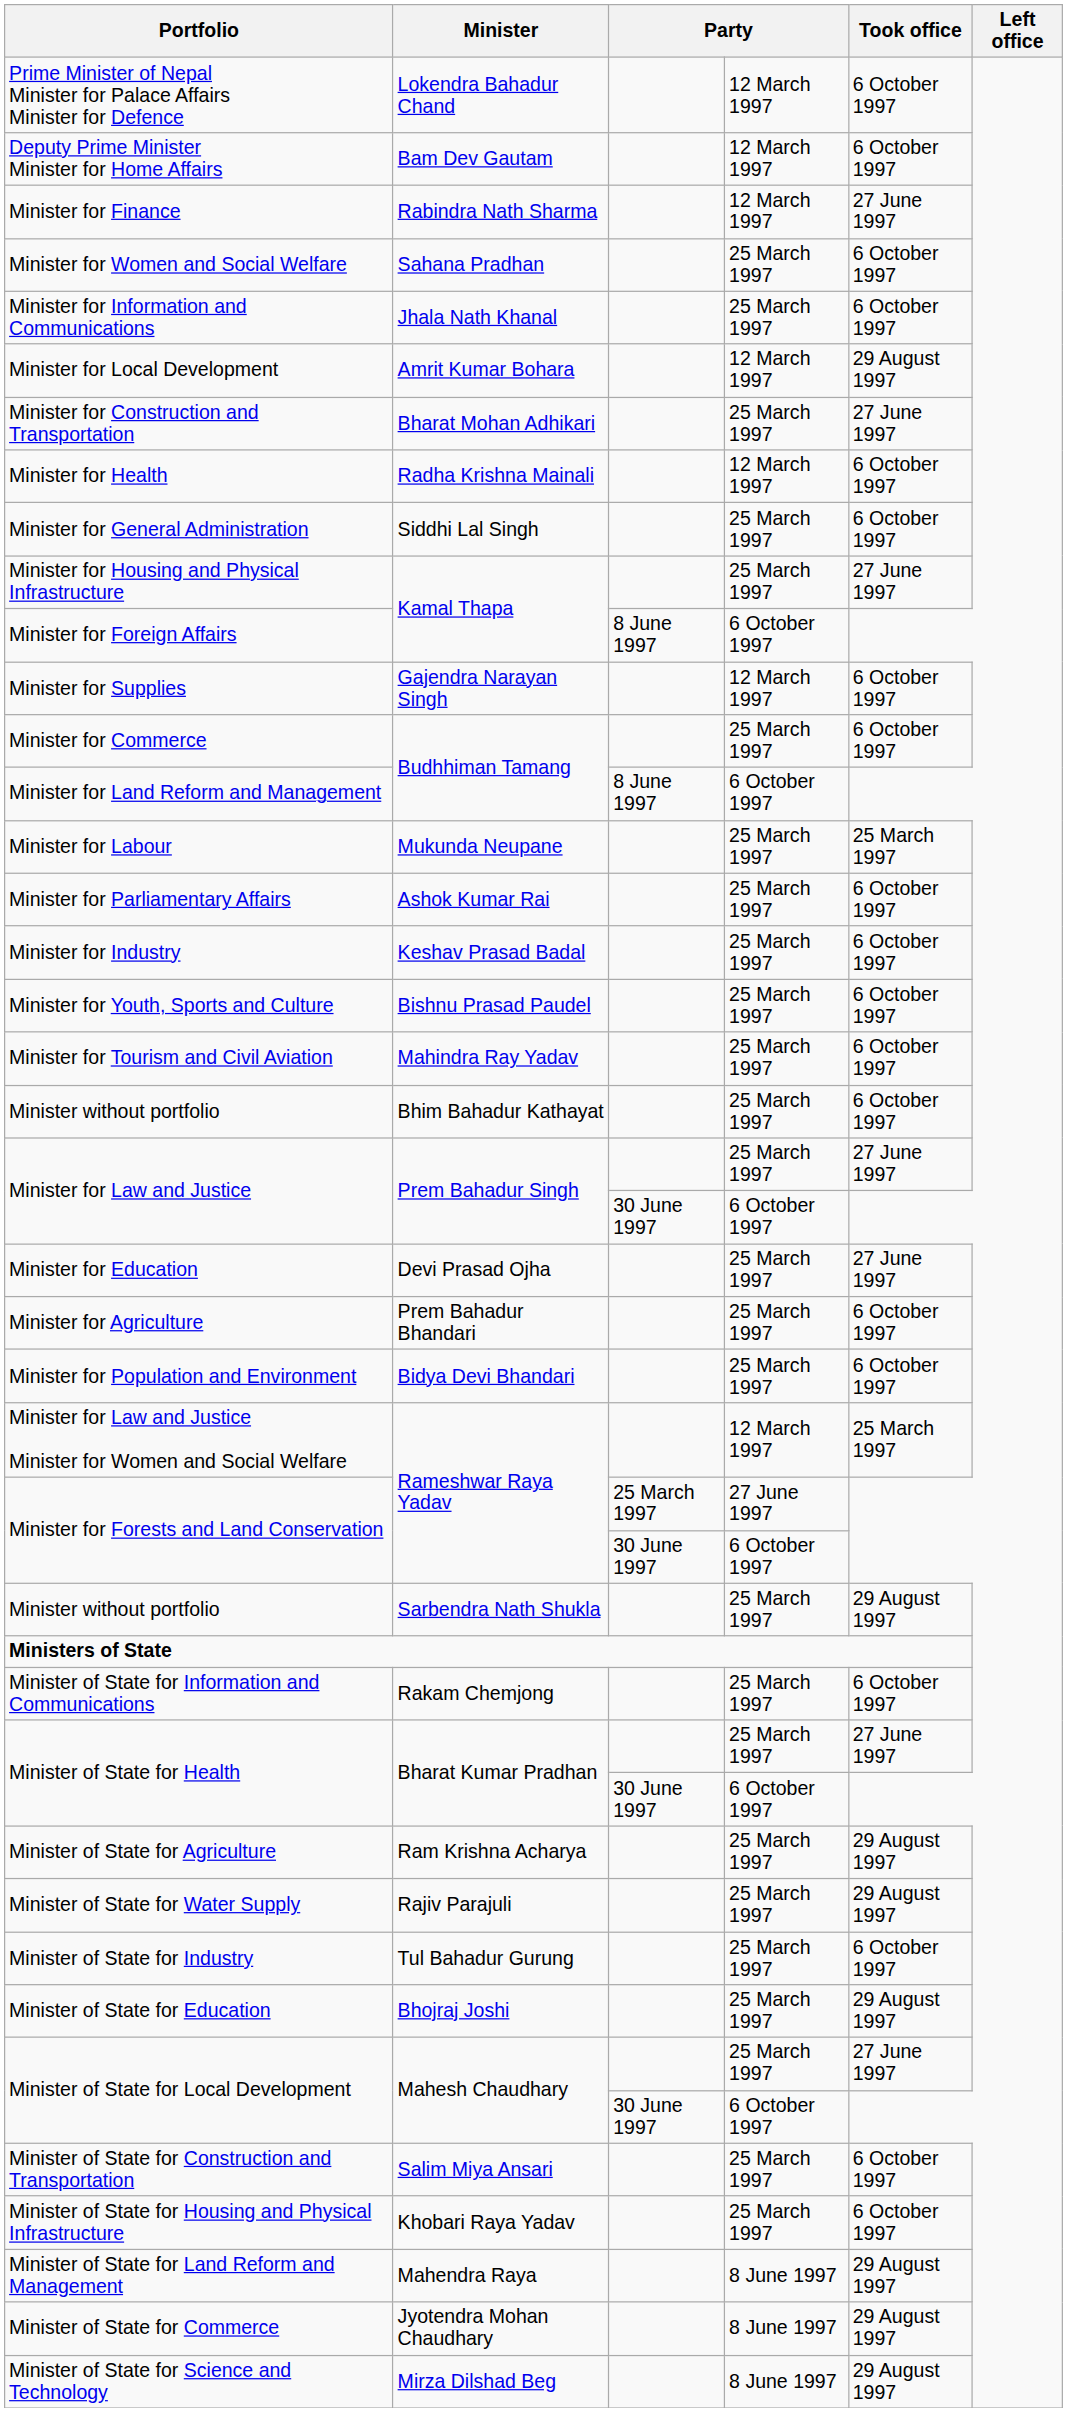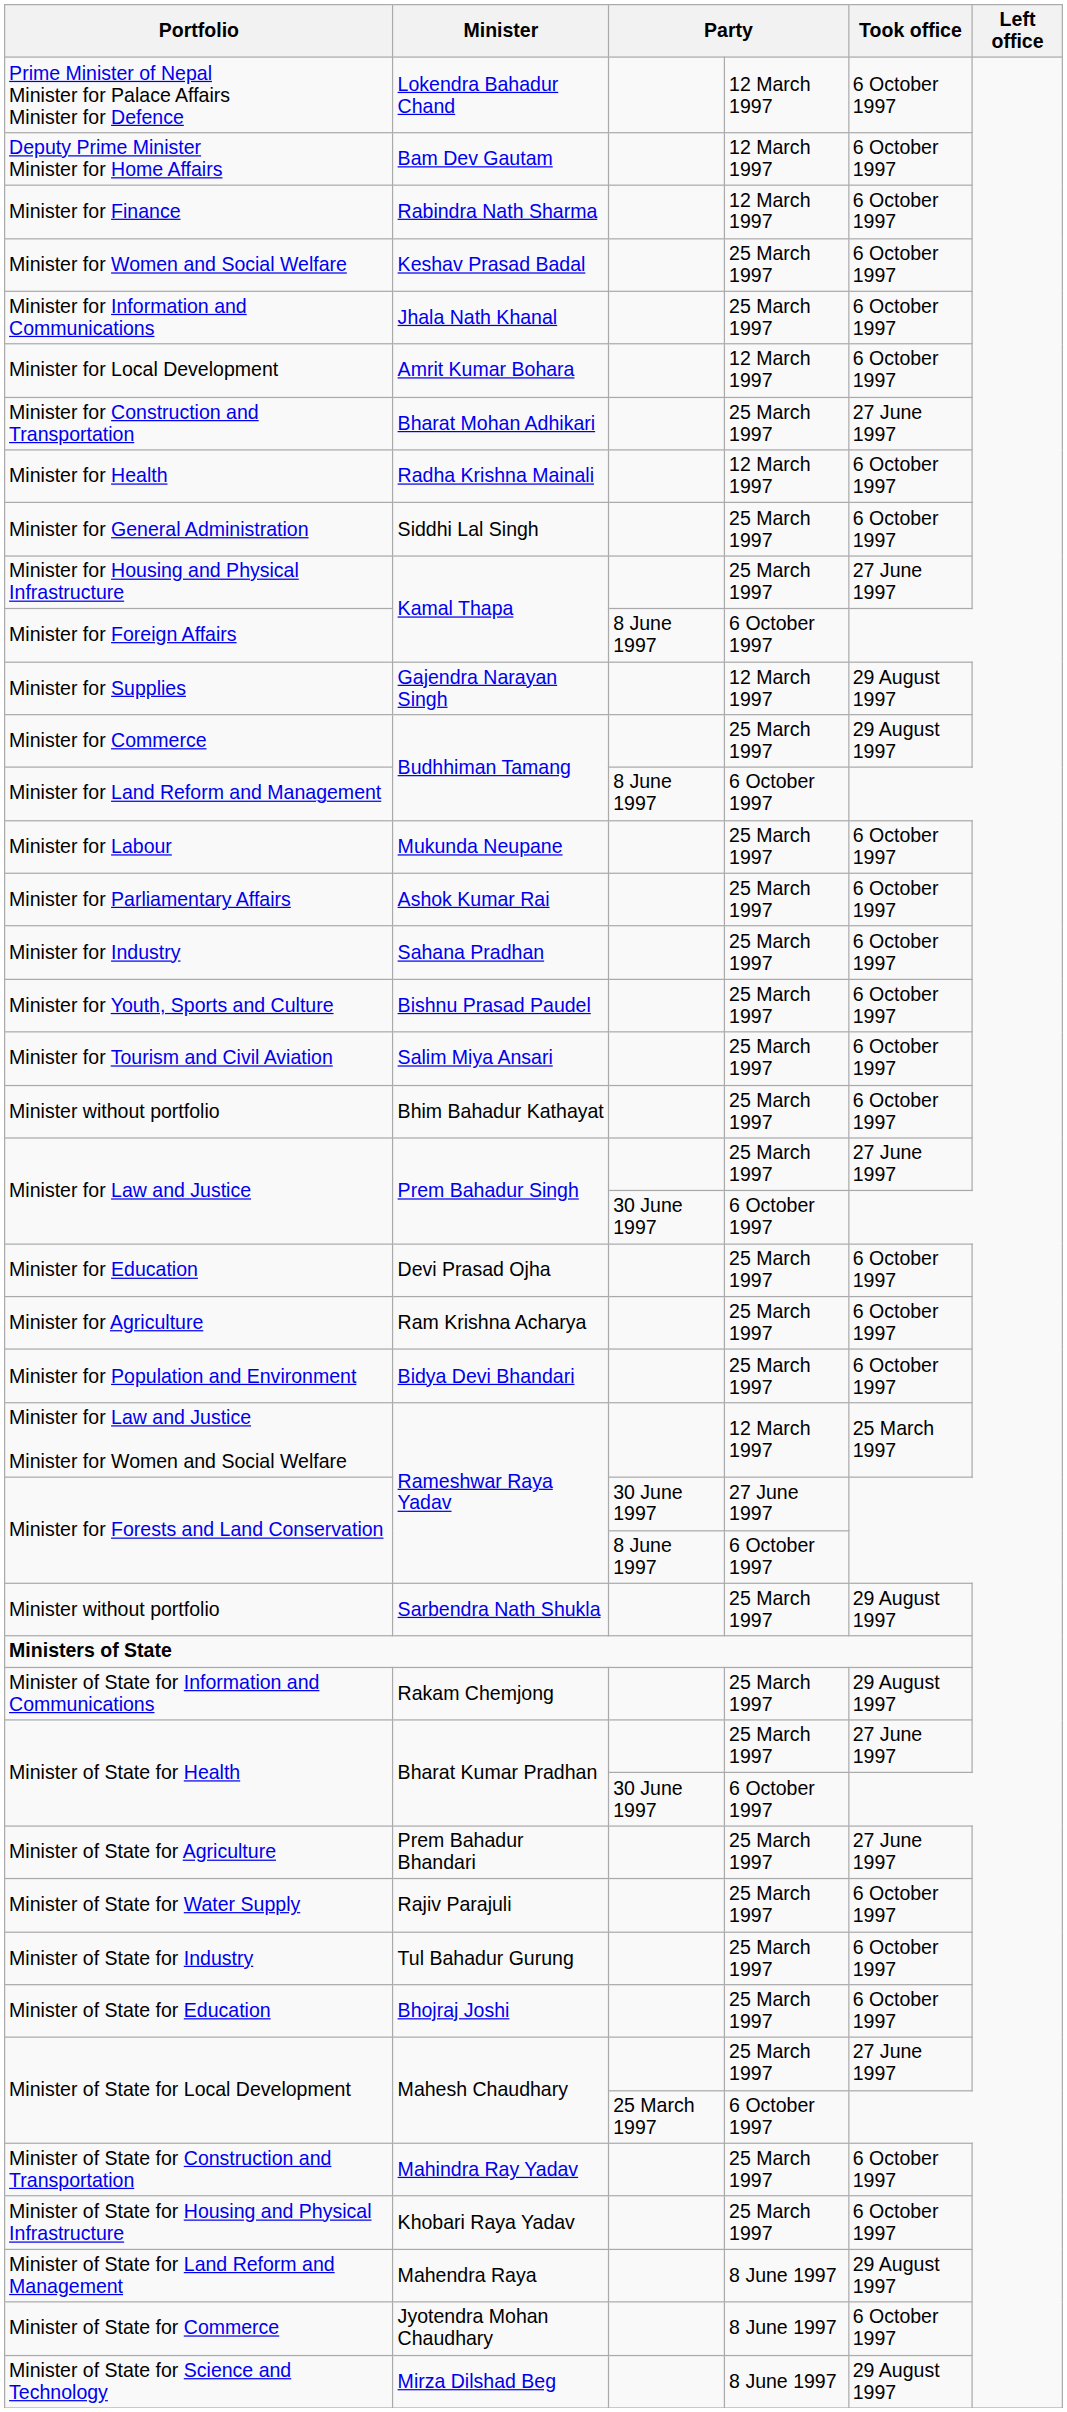 <table class="wikitable">
 <tr>
 <th>Portfolio</th>
 <th>Minister</th>
 <th colspan="2">Party</th>
 <th>Took office</th>
 <th>Left office</th>
 </tr>
 <tr>
 <td><a href='#'>Prime Minister of Nepal</a><br>Minister for Palace Affairs<br>Minister for <a href='#'>Defence</a></td>
 <td><a href='#'>Lokendra Bahadur Chand</a></td>
 <td></td>
 <td>12 March 1997</td>
 <td>6 October 1997</td>
 </tr>
 <tr>
 <td><a href='#'>Deputy Prime Minister</a><br>Minister for <a href='#'>Home Affairs</a></td>
 <td><a href='#'>Bam Dev Gautam</a></td>
 <td></td>
 <td>12 March 1997</td>
 <td>6 October 1997</td>
 </tr>
 <tr>
 <td>Minister for <a href='#'>Finance</a></td>
 <td><a href='#'>Rabindra Nath Sharma</a></td>
 <td></td>
 <td>12 March 1997</td>
-<td>27 June 1997</td>
+<td>6 October 1997</td>
 </tr>
 <tr>
 <td>Minister for <a href='#'>Women and Social Welfare</a></td>
-<td><a href='#'>Sahana Pradhan</a></td>
+<td><a href='#'>Keshav Prasad Badal</a></td>
 <td></td>
 <td>25 March 1997</td>
 <td>6 October 1997</td>
 </tr>
 <tr>
 <td>Minister for <a href='#'>Information and Communications</a></td>
 <td><a href='#'>Jhala Nath Khanal</a></td>
 <td></td>
 <td>25 March 1997</td>
 <td>6 October 1997</td>
 </tr>
 <tr>
 <td>Minister for Local Development</td>
 <td><a href='#'>Amrit Kumar Bohara</a></td>
 <td></td>
 <td>12 March 1997</td>
-<td>29 August 1997</td>
+<td>6 October 1997</td>
 </tr>
 <tr>
 <td>Minister for <a href='#'>Construction and Transportation</a></td>
 <td><a href='#'>Bharat Mohan Adhikari</a></td>
 <td></td>
 <td>25 March 1997</td>
 <td>27 June 1997</td>
 </tr>
 <tr>
 <td>Minister for <a href='#'>Health</a></td>
 <td><a href='#'>Radha Krishna Mainali</a></td>
 <td></td>
 <td>12 March 1997</td>
 <td>6 October 1997</td>
 </tr>
 <tr>
 <td>Minister for <a href='#'>General Administration</a></td>
 <td>Siddhi Lal Singh</td>
 <td></td>
 <td>25 March 1997</td>
 <td>6 October 1997</td>
 </tr>
 <tr>
 <td>Minister for <a href='#'>Housing and Physical Infrastructure</a></td>
 <td rowspan="2"><a href='#'>Kamal Thapa</a></td>
 <td></td>
 <td>25 March 1997</td>
 <td>27 June 1997</td>
 </tr>
 <tr>
 <td>Minister for <a href='#'>Foreign Affairs</a></td>
 <td>8 June 1997</td>
 <td>6 October 1997</td>
 </tr>
 <tr>
 <td>Minister for <a href='#'>Supplies</a></td>
 <td><a href='#'>Gajendra Narayan Singh</a></td>
 <td></td>
 <td>12 March 1997</td>
-<td>6 October 1997</td>
+<td>29 August 1997</td>
 </tr>
 <tr>
 <td>Minister for <a href='#'>Commerce</a></td>
 <td rowspan="2"><a href='#'>Budhhiman Tamang</a></td>
 <td></td>
 <td>25 March 1997</td>
-<td>6 October 1997</td>
+<td>29 August 1997</td>
 </tr>
 <tr>
 <td>Minister for <a href='#'>Land Reform and Management</a></td>
 <td>8 June 1997</td>
 <td>6 October 1997</td>
 </tr>
 <tr>
 <td>Minister for <a href='#'>Labour</a></td>
 <td><a href='#'>Mukunda Neupane</a></td>
 <td></td>
 <td>25 March 1997</td>
-<td>25 March 1997</td>
+<td>6 October 1997</td>
 </tr>
 <tr>
 <td>Minister for <a href='#'>Parliamentary Affairs</a></td>
 <td><a href='#'>Ashok Kumar Rai</a></td>
 <td></td>
 <td>25 March 1997</td>
 <td>6 October 1997</td>
 </tr>
 <tr>
 <td>Minister for <a href='#'>Industry</a></td>
-<td><a href='#'>Keshav Prasad Badal</a></td>
+<td><a href='#'>Sahana Pradhan</a></td>
 <td></td>
 <td>25 March 1997</td>
 <td>6 October 1997</td>
 </tr>
 <tr>
 <td>Minister for <a href='#'>Youth, Sports and Culture</a></td>
 <td><a href='#'>Bishnu Prasad Paudel</a></td>
 <td></td>
 <td>25 March 1997</td>
 <td>6 October 1997</td>
 </tr>
 <tr>
 <td>Minister for <a href='#'>Tourism and Civil Aviation</a></td>
-<td><a href='#'>Mahindra Ray Yadav</a></td>
+<td><a href='#'>Salim Miya Ansari</a></td>
 <td></td>
 <td>25 March 1997</td>
 <td>6 October 1997</td>
 </tr>
 <tr>
 <td>Minister without portfolio</td>
 <td>Bhim Bahadur Kathayat</td>
 <td></td>
 <td>25 March 1997</td>
 <td>6 October 1997</td>
 </tr>
 <tr>
 <td rowspan="2">Minister for <a href='#'>Law and Justice</a></td>
 <td rowspan="2"><a href='#'>Prem Bahadur Singh</a></td>
 <td></td>
 <td>25 March 1997</td>
 <td>27 June 1997</td>
 </tr>
 <tr>
 <td>30 June 1997</td>
 <td>6 October 1997</td>
 </tr>
 <tr>
 <td>Minister for <a href='#'>Education</a></td>
 <td>Devi Prasad Ojha</td>
 <td></td>
 <td>25 March 1997</td>
-<td>27 June 1997</td>
+<td>6 October 1997</td>
 </tr>
 <tr>
 <td>Minister for <a href='#'>Agriculture</a></td>
-<td>Prem Bahadur Bhandari</td>
+<td>Ram Krishna Acharya</td>
 <td></td>
 <td>25 March 1997</td>
 <td>6 October 1997</td>
 </tr>
 <tr>
 <td>Minister for <a href='#'>Population and Environment</a></td>
 <td><a href='#'>Bidya Devi Bhandari</a></td>
 <td></td>
 <td>25 March 1997</td>
 <td>6 October 1997</td>
 </tr>
 <tr>
 <td>Minister for <a href='#'>Law and Justice</a><br><br>Minister for Women and Social Welfare</td>
 <td rowspan="3"><a href='#'>Rameshwar Raya Yadav</a></td>
 <td></td>
 <td>12 March 1997</td>
 <td>25 March 1997</td>
 </tr>
 <tr>
 <td rowspan="2">Minister for <a href='#'>Forests and Land Conservation</a></td>
-<td>25 March 1997</td>
+<td>30 June 1997</td>
 <td>27 June 1997</td>
 </tr>
 <tr>
-<td>30 June 1997</td>
+<td>8 June 1997</td>
 <td>6 October 1997</td>
 </tr>
 <tr>
 <td>Minister without portfolio</td>
 <td><a href='#'>Sarbendra Nath Shukla</a></td>
 <td></td>
 <td>25 March 1997</td>
 <td>29 August 1997</td>
 </tr>
 <tr>
 <td colspan="5"><strong>Ministers of State</strong></td>
 </tr>
 <tr>
 <td>Minister of State for <a href='#'>Information and Communications</a></td>
 <td>Rakam Chemjong</td>
 <td></td>
 <td>25 March 1997</td>
-<td>6 October 1997</td>
+<td>29 August 1997</td>
 </tr>
 <tr>
 <td rowspan="2">Minister of State for <a href='#'>Health</a></td>
 <td rowspan="2">Bharat Kumar Pradhan</td>
 <td></td>
 <td>25 March 1997</td>
 <td>27 June 1997</td>
 </tr>
 <tr>
 <td>30 June 1997</td>
 <td>6 October 1997</td>
 </tr>
 <tr>
 <td>Minister of State for <a href='#'>Agriculture</a></td>
-<td>Ram Krishna Acharya</td>
+<td>Prem Bahadur Bhandari</td>
 <td></td>
 <td>25 March 1997</td>
-<td>29 August 1997</td>
+<td>27 June 1997</td>
 </tr>
 <tr>
 <td>Minister of State for <a href='#'>Water Supply</a></td>
 <td>Rajiv Parajuli</td>
 <td></td>
 <td>25 March 1997</td>
-<td>29 August 1997</td>
+<td>6 October 1997</td>
 </tr>
 <tr>
 <td>Minister of State for <a href='#'>Industry</a></td>
 <td>Tul Bahadur Gurung</td>
 <td></td>
 <td>25 March 1997</td>
 <td>6 October 1997</td>
 </tr>
 <tr>
 <td>Minister of State for <a href='#'>Education</a></td>
 <td><a href='#'>Bhojraj Joshi</a></td>
 <td></td>
 <td>25 March 1997</td>
-<td>29 August 1997</td>
+<td>6 October 1997</td>
 </tr>
 <tr>
 <td rowspan="2">Minister of State for Local Development</td>
 <td rowspan="2">Mahesh Chaudhary</td>
 <td></td>
 <td>25 March 1997</td>
 <td>27 June 1997</td>
 </tr>
 <tr>
-<td>30 June 1997</td>
+<td>25 March 1997</td>
 <td>6 October 1997</td>
 </tr>
 <tr>
 <td>Minister of State for <a href='#'>Construction and Transportation</a></td>
-<td><a href='#'>Salim Miya Ansari</a></td>
+<td><a href='#'>Mahindra Ray Yadav</a></td>
 <td></td>
 <td>25 March 1997</td>
 <td>6 October 1997</td>
 </tr>
 <tr>
 <td>Minister of State for <a href='#'>Housing and Physical Infrastructure</a></td>
 <td>Khobari Raya Yadav</td>
 <td></td>
 <td>25 March 1997</td>
 <td>6 October 1997</td>
 </tr>
 <tr>
 <td>Minister of State for <a href='#'>Land Reform and Management</a></td>
 <td>Mahendra Raya</td>
 <td></td>
 <td>8 June 1997</td>
 <td>29 August 1997</td>
 </tr>
 <tr>
 <td>Minister of State for <a href='#'>Commerce</a></td>
 <td>Jyotendra Mohan Chaudhary</td>
 <td></td>
 <td>8 June 1997</td>
-<td>29 August 1997</td>
+<td>6 October 1997</td>
 </tr>
 <tr>
 <td>Minister of State for <a href='#'>Science and Technology</a></td>
 <td><a href='#'>Mirza Dilshad Beg</a></td>
 <td></td>
 <td>8 June 1997</td>
 <td>29 August 1997</td>
 </tr>
 </table>
